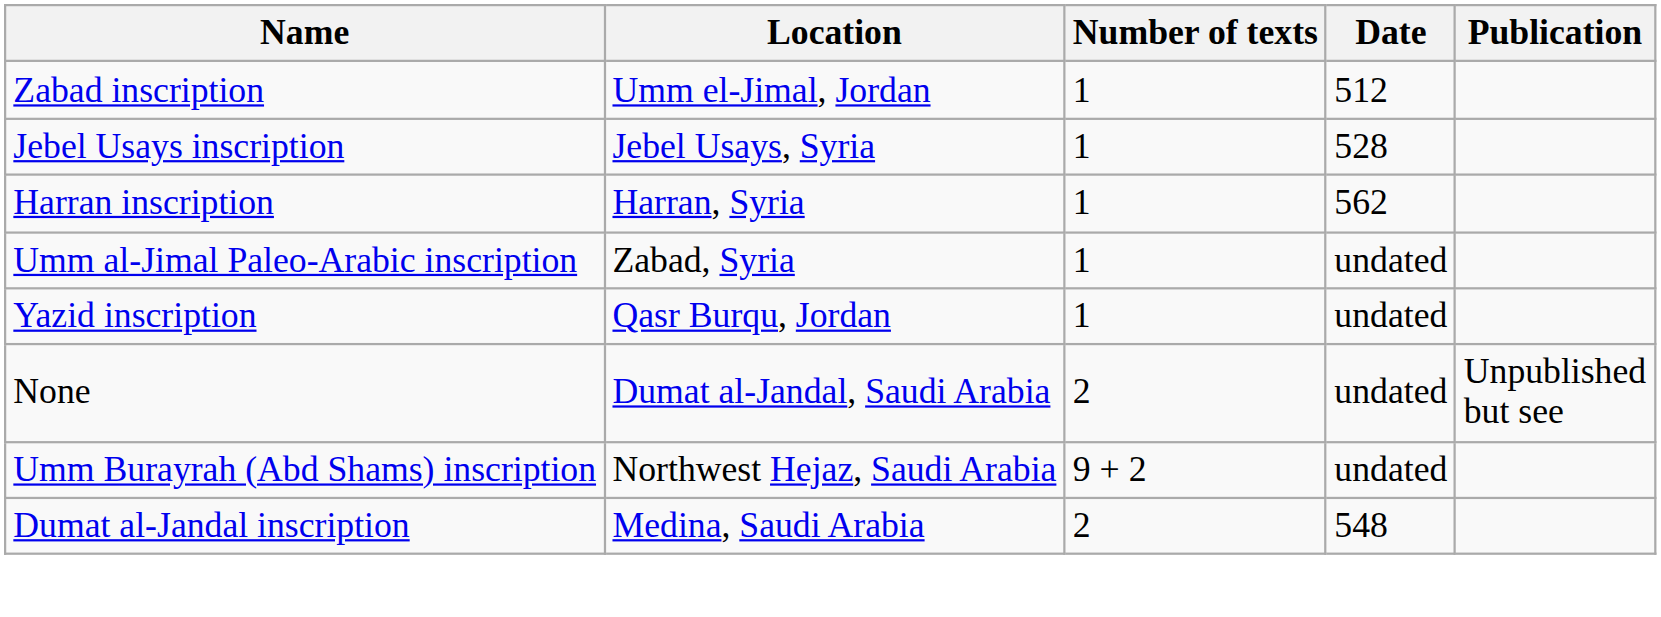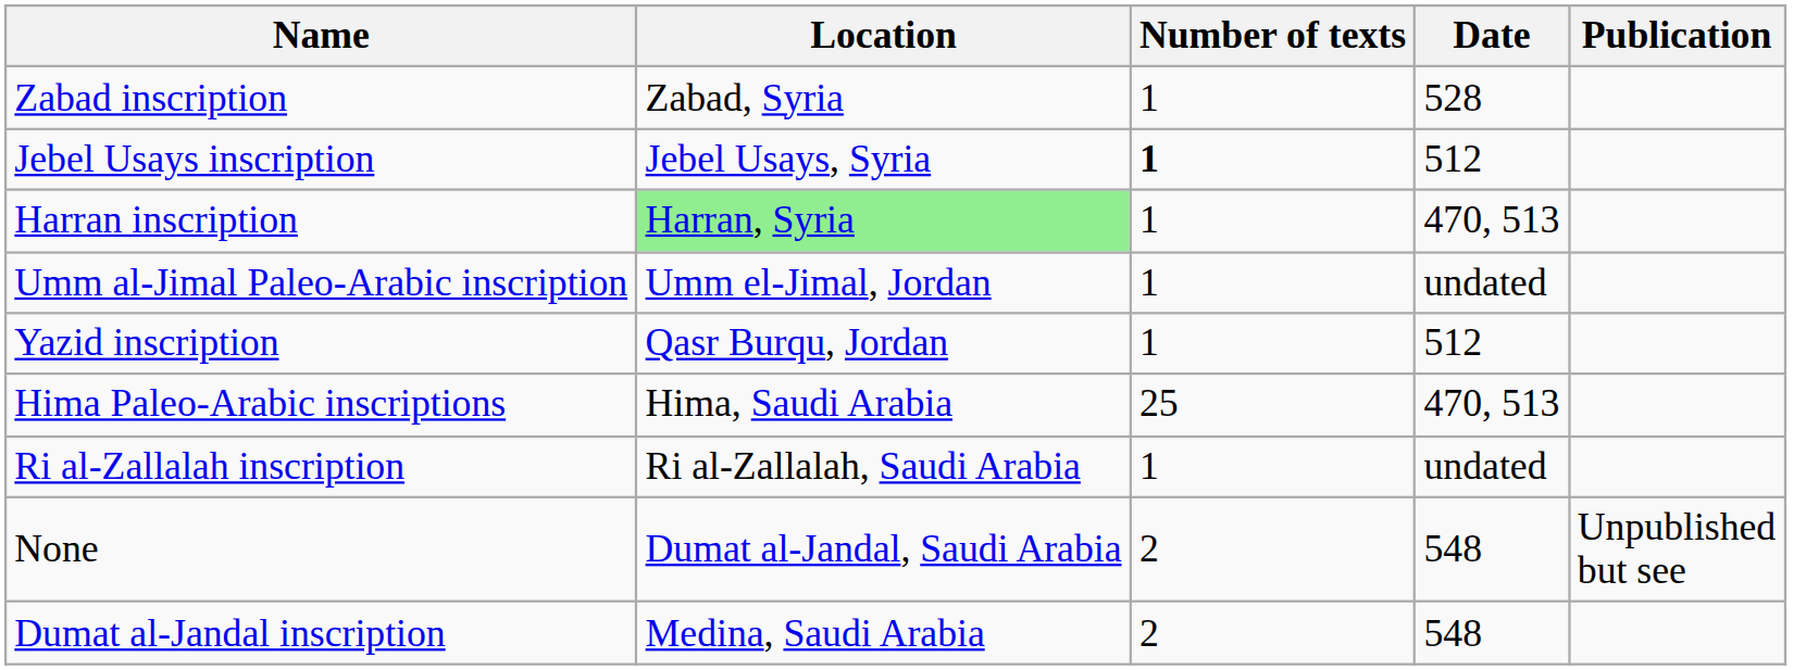 <table class="wikitable">
 <tr>
 <th>Name</th>
 <th>Location</th>
 <th>Number of texts</th>
 <th>Date</th>
 <th>Publication</th>
 </tr>
 <tr>
 <td><a href='#'>Zabad inscription</a></td>
-<td><a href='#'>Umm el-Jimal</a>, <a href='#'>Jordan</a></td>
+<td>Zabad, <a href='#'>Syria</a></td>
 <td>1</td>
-<td>512</td>
+<td>528</td>
 <td></td>
 </tr>
 <tr>
 <td><a href='#'>Jebel Usays inscription</a></td>
 <td><a href='#'>Jebel Usays</a>, <a href='#'>Syria</a></td>
-<td>1</td>
-<td>528</td>
+<td><strong>1</strong></td>
+<td>512</td>
 <td></td>
 </tr>
 <tr>
 <td><a href='#'>Harran inscription</a></td>
-<td><a href='#'>Harran</a>, <a href='#'>Syria</a></td>
+<td style="background: lightgreen;"><a href='#'>Harran</a>, <a href='#'>Syria</a></td>
 <td>1</td>
-<td>562</td>
+<td>470, 513</td>
 <td></td>
 </tr>
 <tr>
 <td><a href='#'>Umm al-Jimal Paleo-Arabic inscription</a></td>
-<td>Zabad, <a href='#'>Syria</a></td>
+<td><a href='#'>Umm el-Jimal</a>, <a href='#'>Jordan</a></td>
 <td>1</td>
 <td>undated</td>
 <td></td>
 </tr>
 <tr>
 <td><a href='#'>Yazid inscription</a></td>
 <td><a href='#'>Qasr Burqu</a>, <a href='#'>Jordan</a></td>
 <td>1</td>
+<td>512</td>
+<td></td>
+</tr>
+<tr>
+<td><a href='#'>Hima Paleo-Arabic inscriptions</a></td>
+<td>Hima, <a href='#'>Saudi Arabia</a></td>
+<td>25</td>
+<td>470, 513</td>
+<td></td>
+</tr>
+<tr>
+<td><a href='#'>Ri al-Zallalah inscription</a></td>
+<td>Ri al-Zallalah, <a href='#'>Saudi Arabia</a></td>
+<td>1</td>
 <td>undated</td>
 <td></td>
 </tr>
 <tr>
 <td>None</td>
 <td><a href='#'>Dumat al-Jandal</a>, <a href='#'>Saudi Arabia</a></td>
 <td>2</td>
-<td>undated</td>
+<td>548</td>
 <td>Unpublished<br>but see </td>
-</tr>
-<tr>
-<td><a href='#'>Umm Burayrah (Abd Shams) inscription</a></td>
-<td>Northwest <a href='#'>Hejaz</a>, <a href='#'>Saudi Arabia</a></td>
-<td>9 + 2</td>
-<td>undated</td>
-<td></td>
 </tr>
 <tr>
 <td><a href='#'>Dumat al-Jandal inscription</a></td>
 <td><a href='#'>Medina</a>, <a href='#'>Saudi Arabia</a></td>
 <td>2</td>
 <td>548</td>
 <td></td>
 </tr>
 </table>
